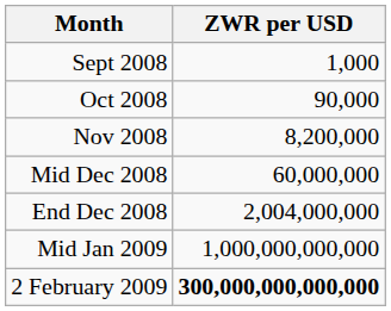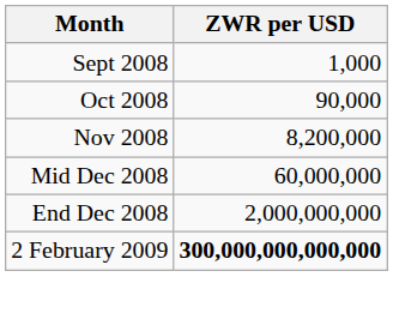 <table class="wikitable" style="text-align:right">
 <tr>
 <th>Month</th>
 <th>ZWR per USD</th>
 </tr>
 <tr>
 <td>Sept 2008</td>
 <td>1,000</td>
 </tr>
 <tr>
 <td>Oct 2008</td>
 <td>90,000</td>
 </tr>
 <tr>
 <td>Nov 2008</td>
 <td>8,200,000</td>
 </tr>
 <tr>
 <td>Mid Dec 2008</td>
 <td>60,000,000</td>
 </tr>
 <tr>
 <td>End Dec 2008</td>
-<td>2,004,000,000</td>
-</tr>
-<tr>
-<td>Mid Jan 2009</td>
-<td>1,000,000,000,000</td>
+<td>2,000,000,000</td>
 </tr>
 <tr>
 <td>2 February 2009</td>
 <td><strong>300,000,000,000,000</strong></td>
 </tr>
 </table>
